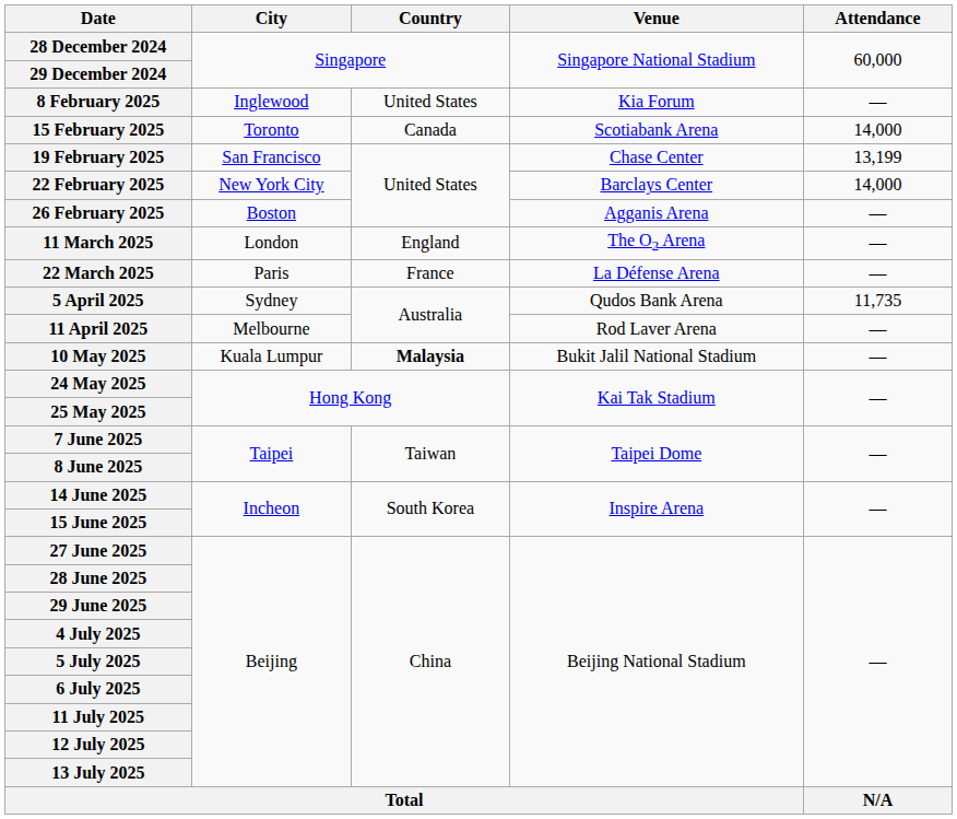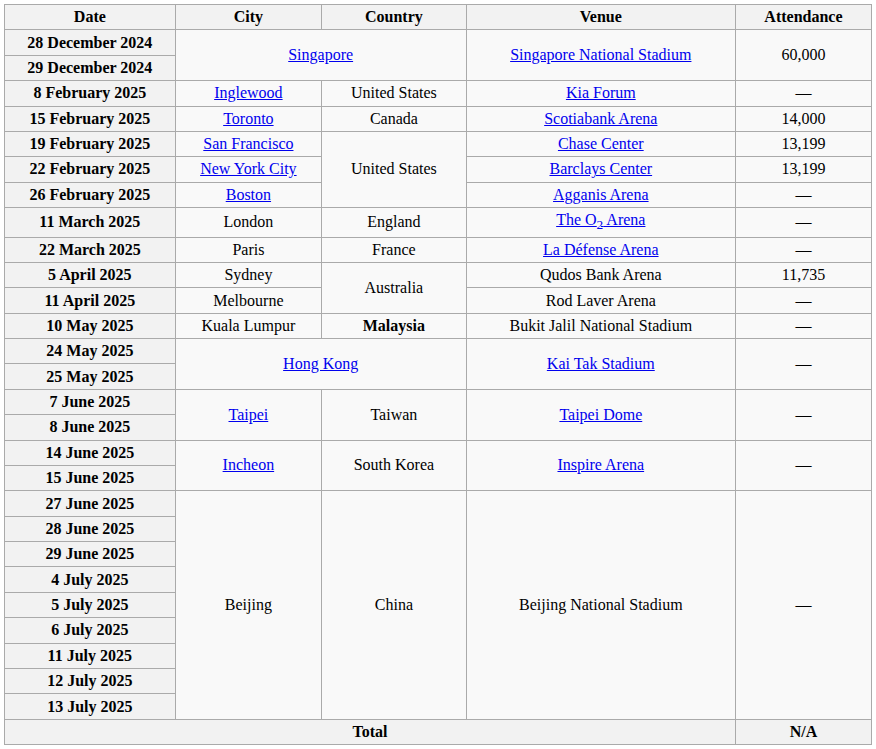 <table class="wikitable plainrowheaders" style="text-align:center;">
 <tr>
 <th scope="col" style="width:12em;">Date</th>
 <th scope="col" style="width:10em;">City</th>
 <th scope="col" style="width:10em;">Country</th>
 <th scope="col" style="width:20em;">Venue</th>
 <th scope="col" style="width:9em;">Attendance</th>
 </tr>
 <tr>
 <th scope="row" style="text-align:center">28 December 2024</th>
 <td colspan="2" rowspan="2"><a href='#'>Singapore</a></td>
 <td rowspan="2"><a href='#'>Singapore National Stadium</a></td>
 <td rowspan="2">60,000</td>
 </tr>
 <tr>
 <th scope="row" style="text-align:center">29 December 2024</th>
 </tr>
 <tr>
 <th scope="row" style="text-align:center">8 February 2025</th>
 <td><a href='#'>Inglewood</a></td>
 <td>United States</td>
 <td><a href='#'>Kia Forum</a></td>
 <td>—</td>
 </tr>
 <tr>
 <th scope="row" style="text-align:center">15 February 2025</th>
 <td><a href='#'>Toronto</a></td>
 <td>Canada</td>
 <td><a href='#'>Scotiabank Arena</a></td>
 <td>14,000</td>
 </tr>
 <tr>
 <th scope="row" style="text-align:center">19 February 2025</th>
 <td><a href='#'>San Francisco</a></td>
 <td rowspan="3">United States</td>
 <td><a href='#'>Chase Center</a></td>
 <td>13,199</td>
 </tr>
 <tr>
 <th scope="row" style="text-align:center">22 February 2025</th>
 <td><a href='#'>New York City</a></td>
 <td><a href='#'>Barclays Center</a></td>
-<td>14,000</td>
+<td>13,199</td>
 </tr>
 <tr>
 <th scope="row" style="text-align:center">26 February 2025</th>
 <td><a href='#'>Boston</a></td>
 <td><a href='#'>Agganis Arena</a></td>
 <td>—</td>
 </tr>
 <tr>
 <th scope="row" style="text-align:center">11 March 2025</th>
 <td>London</td>
 <td>England</td>
 <td><a href='#'>The O<sub>2</sub> Arena</a></td>
 <td>—</td>
 </tr>
 <tr>
 <th scope="row" style="text-align:center">22 March 2025</th>
 <td>Paris</td>
 <td>France</td>
 <td><a href='#'>La Défense Arena</a></td>
 <td>—</td>
 </tr>
 <tr>
 <th scope="row" style="text-align:center">5 April 2025</th>
 <td>Sydney</td>
 <td rowspan="2">Australia</td>
 <td>Qudos Bank Arena</td>
 <td>11,735</td>
 </tr>
 <tr>
 <th scope="row" style="text-align:center">11 April 2025</th>
 <td>Melbourne</td>
 <td>Rod Laver Arena</td>
 <td>—</td>
 </tr>
 <tr>
 <th scope="row" style="text-align:center">10 May 2025</th>
 <td>Kuala Lumpur</td>
 <td><strong>Malaysia</strong></td>
 <td>Bukit Jalil National Stadium</td>
 <td>—</td>
 </tr>
 <tr>
 <th scope="row" style="text-align:center">24 May 2025</th>
 <td colspan="2" rowspan="2"><a href='#'>Hong Kong</a></td>
 <td rowspan="2"><a href='#'>Kai Tak Stadium</a></td>
 <td rowspan="2">—</td>
 </tr>
 <tr>
 <th scope="row" style="text-align:center">25 May 2025</th>
 </tr>
 <tr>
 <th scope="row" style="text-align:center">7 June 2025</th>
 <td rowspan="2"><a href='#'>Taipei</a></td>
 <td rowspan="2">Taiwan</td>
 <td rowspan="2"><a href='#'>Taipei Dome</a></td>
 <td rowspan="2">—</td>
 </tr>
 <tr>
 <th scope="row" style="text-align:center">8 June 2025</th>
 </tr>
 <tr>
 <th scope="row" style="text-align:center">14 June 2025</th>
 <td rowspan="2"><a href='#'>Incheon</a></td>
 <td rowspan="2">South Korea</td>
 <td rowspan="2"><a href='#'>Inspire Arena</a></td>
 <td rowspan="2">—</td>
 </tr>
 <tr>
 <th scope="row" style="text-align:center">15 June 2025</th>
 </tr>
 <tr>
 <th scope="row" style="text-align:center">27 June 2025</th>
 <td rowspan="9">Beijing</td>
 <td rowspan="9">China</td>
 <td rowspan="9">Beijing National Stadium</td>
 <td rowspan="9">—</td>
 </tr>
 <tr>
 <th scope="row" style="text-align:center">28 June 2025</th>
 </tr>
 <tr>
 <th scope="row" style="text-align:center">29 June 2025</th>
 </tr>
 <tr>
 <th scope="row" style="text-align:center">4 July 2025</th>
 </tr>
 <tr>
 <th scope="row" style="text-align:center">5 July 2025</th>
 </tr>
 <tr>
 <th scope="row" style="text-align:center">6 July 2025</th>
 </tr>
 <tr>
 <th scope="row" style="text-align:center">11 July 2025</th>
 </tr>
 <tr>
 <th scope="row" style="text-align:center">12 July 2025</th>
 </tr>
 <tr>
 <th scope="row" style="text-align:center">13 July 2025</th>
 </tr>
 <tr>
 </tr>
 <tr ! colspan="4" |Total>
 <th colspan="4">Total</th>
 <th>N/A</th>
 </tr>
 </table>
